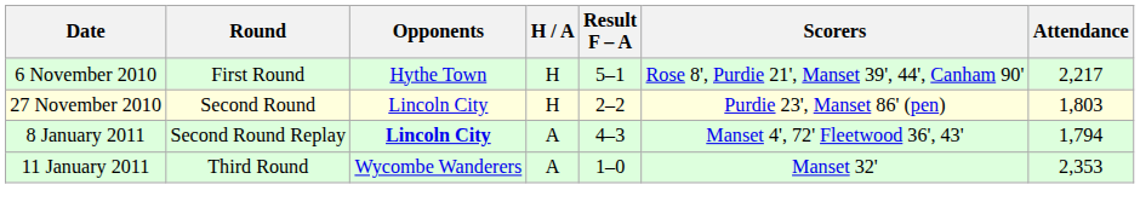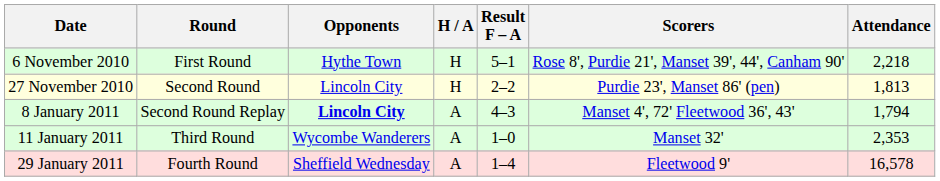 <table class="wikitable" style="text-align:center">
 <tr bgcolor="#f0f6ff">
 <th>Date</th>
 <th>Round</th>
 <th>Opponents</th>
 <th>H / A</th>
 <th>Result<br>F – A</th>
 <th>Scorers</th>
 <th>Attendance</th>
 </tr>
 <tr bgcolor="#ddffdd">
 <td>6 November 2010</td>
 <td>First Round</td>
 <td><a href='#'>Hythe Town</a></td>
 <td>H</td>
 <td>5–1</td>
 <td><a href='#'>Rose</a> 8', <a href='#'>Purdie</a> 21', <a href='#'>Manset</a> 39', 44', <a href='#'>Canham</a> 90'</td>
-<td>2,217</td>
+<td>2,218</td>
 </tr>
 <tr bgcolor="#ffffdd">
 <td>27 November 2010</td>
 <td>Second Round</td>
 <td><a href='#'>Lincoln City</a></td>
 <td>H</td>
 <td>2–2</td>
 <td><a href='#'>Purdie</a> 23', <a href='#'>Manset</a> 86' (<a href='#'>pen</a>)</td>
-<td>1,803</td>
+<td>1,813</td>
 </tr>
 <tr bgcolor="#ddffdd">
 <td>8 January 2011</td>
 <td>Second Round Replay</td>
 <td><strong><a href='#'>Lincoln City</a></strong></td>
 <td>A</td>
 <td>4–3</td>
 <td><a href='#'>Manset</a> 4', 72' <a href='#'>Fleetwood</a> 36', 43'</td>
 <td>1,794</td>
 </tr>
 <tr bgcolor="ddffdd">
 <td>11 January 2011</td>
 <td>Third Round</td>
 <td><a href='#'>Wycombe Wanderers</a></td>
 <td>A</td>
 <td>1–0</td>
 <td><a href='#'>Manset</a> 32'</td>
 <td>2,353</td>
 </tr>
+<tr bgcolor="#ffdddd">
+<td>29 January 2011</td>
+<td>Fourth Round</td>
+<td><a href='#'>Sheffield Wednesday</a></td>
+<td>A</td>
+<td>1–4</td>
+<td><a href='#'>Fleetwood</a> 9'</td>
+<td>16,578</td>
+</tr>
 </table>
